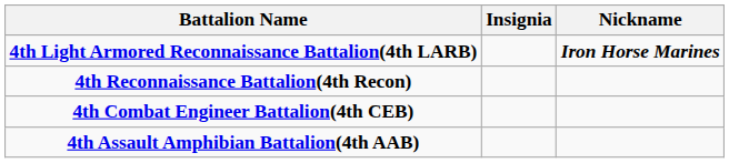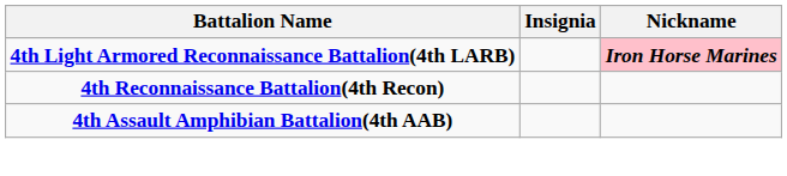 <table class="wikitable sortable" style="text-align:center;">
 <tr bgcolor="#CCCCCC">
 <th><strong>Battalion Name</strong></th>
 <th><strong>Insignia</strong></th>
 <th><strong>Nickname</strong></th>
 </tr>
 <tr>
 <td><strong><a href='#'>4th Light Armored Reconnaissance Battalion</a>(4th LARB)</strong></td>
 <td></td>
-<td><strong><em>Iron Horse Marines</em></strong></td>
+<td style="background: pink;"><strong><em>Iron Horse Marines</em></strong></td>
 </tr>
 <tr>
 <td><strong><a href='#'>4th Reconnaissance Battalion</a>(4th Recon)</strong></td>
-<td></td>
-<td> </td>
-</tr>
-<tr>
-<td><strong><a href='#'>4th Combat Engineer Battalion</a>(4th CEB)</strong></td>
 <td></td>
 <td> </td>
 </tr>
 <tr>
 <td><strong><a href='#'>4th Assault Amphibian Battalion</a>(4th AAB)</strong></td>
 <td></td>
 <td> </td>
 </tr>
 </table>
